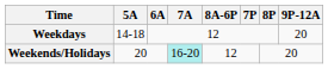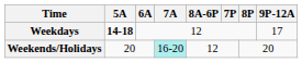 <table class="wikitable" style="text-align: center;">
 <tr>
 <th>Time</th>
 <th>5A</th>
 <th>6A</th>
 <th>7A</th>
 <th>8A-6P</th>
 <th>7P</th>
 <th>8P</th>
 <th>9P-12A</th>
 </tr>
 <tr>
 <th>Weekdays</th>
-<td>14-18</td>
+<td><strong>14-18</strong></td>
 <td colspan="5">12</td>
-<td>20</td>
+<td>17</td>
 </tr>
 <tr>
 <th>Weekends/Holidays</th>
 <td colspan="2">20</td>
 <td style="background: paleturquoise;">16-20</td>
 <td colspan="2">12</td>
 <td colspan="2">20</td>
 </tr>
 </table>
